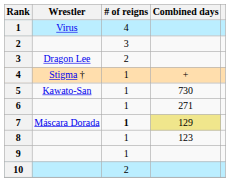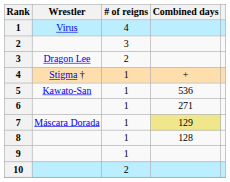 <table class="wikitable sortable" style="text-align: center">
 <tr>
 <th data-sort-type="number" scope="col">Rank</th>
 <th scope="col">Wrestler</th>
 <th data-sort-type="number" scope="col"># of reigns</th>
 <th data-sort-type="number" scope="col">Combined days</th>
 <th class="unsortable" scope="col"></th>
 </tr>
 <tr style="background-color:#bbeeff">
 <th scope="row">1</th>
 <td><a href='#'>Virus</a></td>
 <td>4</td>
 <td></td>
 <td></td>
 </tr>
 <tr>
 <th scope="row">2</th>
 <td></td>
 <td>3</td>
 <td></td>
 <td></td>
 </tr>
 <tr>
 <th scope="row">3</th>
 <td><a href='#'>Dragon Lee</a></td>
 <td>2</td>
 <td></td>
 <td></td>
 </tr>
 <tr style="background: #ffdead;">
 <th scope="row">4</th>
 <td><a href='#'>Stigma</a> †</td>
 <td>1</td>
 <td>+</td>
 <td></td>
 </tr>
 <tr>
 <th scope="row">5</th>
 <td><a href='#'>Kawato-San</a></td>
 <td>1</td>
-<td>730</td>
+<td>536</td>
 <td></td>
 </tr>
 <tr>
 <th scope="row">6</th>
 <td></td>
 <td>1</td>
 <td>271</td>
 <td></td>
 </tr>
 <tr>
 <th scope="row">7</th>
 <td><a href='#'>Máscara Dorada</a></td>
-<td><strong>1</strong></td>
+<td>1</td>
 <td style="background: khaki;">129</td>
 <td></td>
 </tr>
 <tr>
 <th scope="row">8</th>
 <td></td>
 <td>1</td>
-<td>123</td>
+<td>128</td>
 <td></td>
 </tr>
 <tr>
 <th scope="row">9</th>
 <td></td>
 <td>1</td>
 <td></td>
 <td></td>
 </tr>
 <tr style="background-color:#bbeeff">
 <th scope="row">10</th>
 <td></td>
 <td>2</td>
 <td></td>
 <td></td>
 </tr>
 <tr>
 </tr>
 </table>
